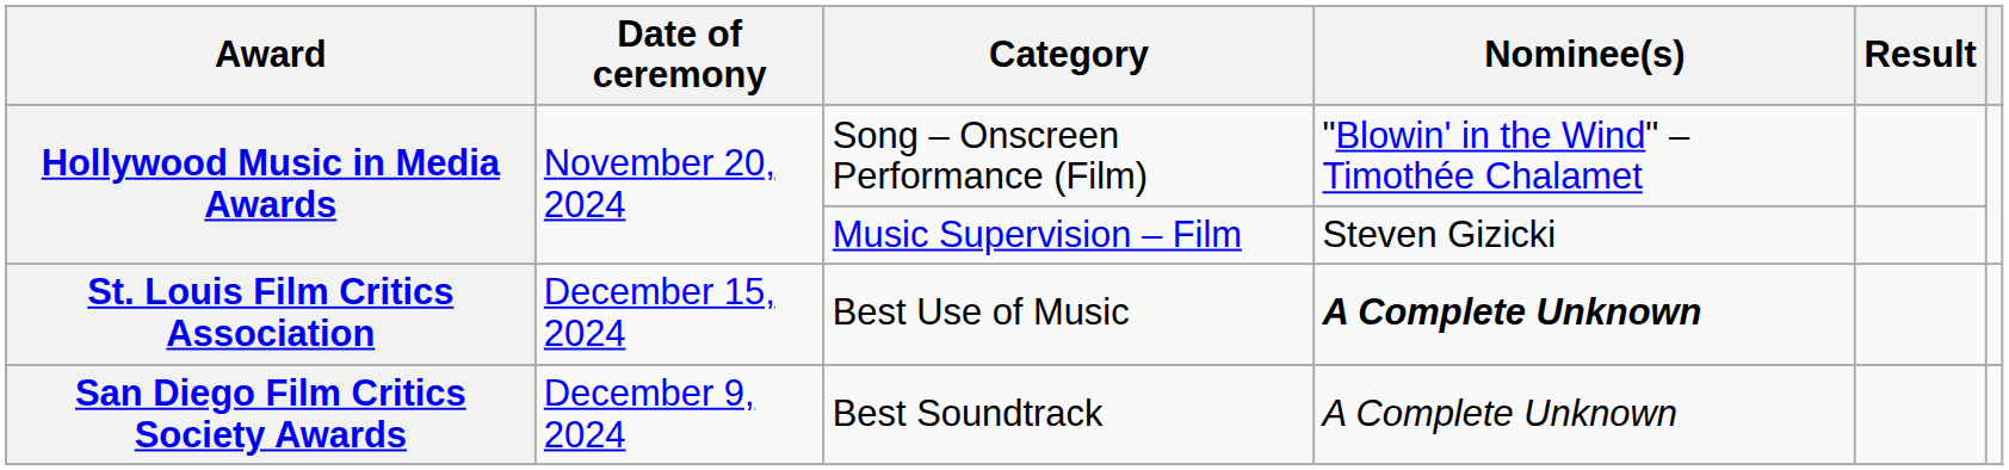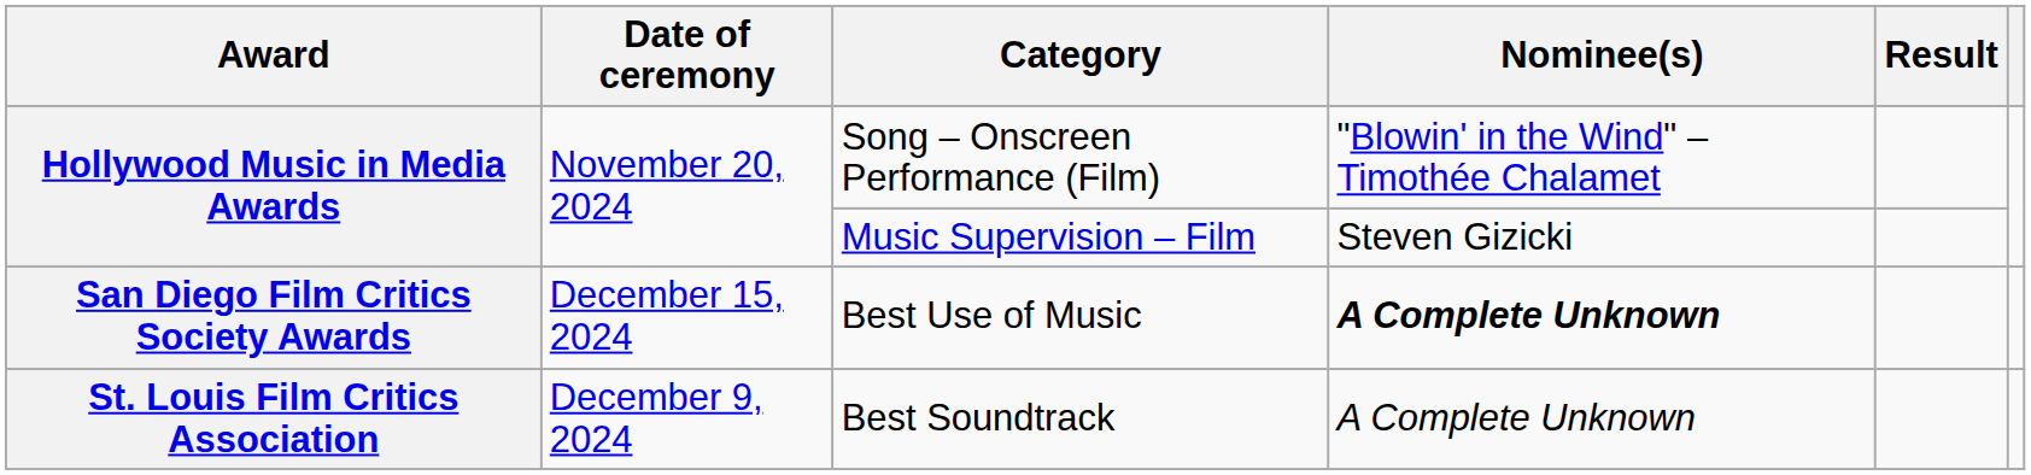 <table class="wikitable sortable plainrowheaders">
 <tr>
 <th scope="col">Award</th>
 <th scope="col">Date of ceremony</th>
 <th scope="col">Category</th>
 <th scope="col">Nominee(s)</th>
 <th>Result</th>
 <th class="unsortable" scope="col"></th>
 </tr>
 <tr>
 <th rowspan="2" scope="row"><a href='#'>Hollywood Music in Media Awards</a></th>
 <td rowspan="2"><a href='#'>November 20, 2024</a></td>
 <td>Song – Onscreen Performance (Film)</td>
 <td>"<a href='#'>Blowin' in the Wind</a>" – <a href='#'>Timothée Chalamet</a></td>
 <td></td>
 <td rowspan="2" align="center"><br></td>
 </tr>
 <tr>
 <td><a href='#'>Music Supervision – Film</a></td>
 <td>Steven Gizicki</td>
 <td></td>
 </tr>
 <tr>
-<th scope="row"><a href='#'>St. Louis Film Critics Association</a></th>
+<th scope="row"><a href='#'>San Diego Film Critics Society Awards</a></th>
 <td><a href='#'>December 15, 2024</a></td>
 <td>Best Use of Music</td>
 <td><strong><em>A Complete Unknown</em></strong></td>
 <td></td>
 <td align="center"><br></td>
 </tr>
 <tr>
-<th scope="row"><a href='#'>San Diego Film Critics Society Awards</a></th>
+<th scope="row"><a href='#'>St. Louis Film Critics Association</a></th>
 <td><a href='#'>December 9, 2024</a></td>
 <td>Best Soundtrack</td>
 <td><em>A Complete Unknown</em></td>
 <td></td>
 <td align="center"></td>
 </tr>
 </table>
